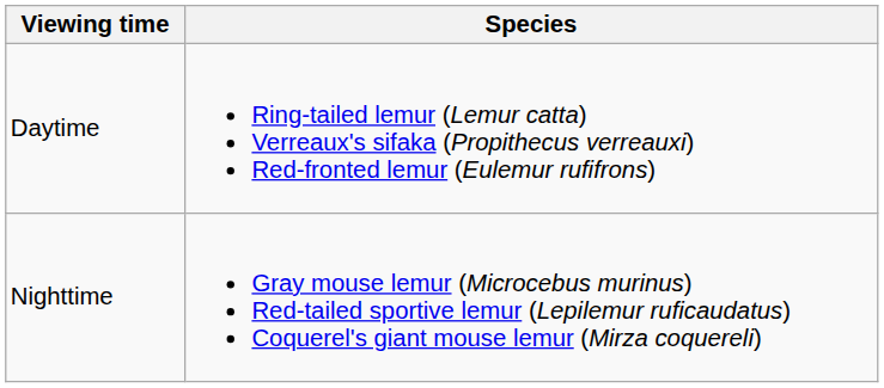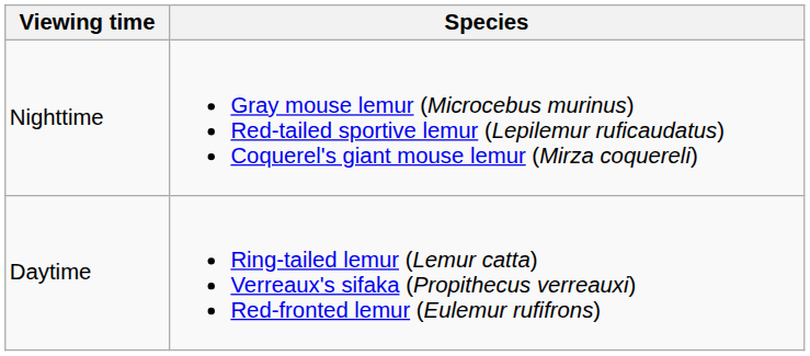 <table class="wikitable" style="margin: 1em auto 1em auto" border="1" width="575pt">
 <tr>
 <th>Viewing time</th>
 <th>Species</th>
 </tr>
 <tr>
+<td>Nighttime</td>
+<td><br><ul><li><a href='#'>Gray mouse lemur</a> (<em>Microcebus murinus</em>)</li><li><a href='#'>Red-tailed sportive lemur</a> (<em>Lepilemur ruficaudatus</em>)</li><li><a href='#'>Coquerel's giant mouse lemur</a> (<em>Mirza coquereli</em>)</li></ul></td>
+</tr>
+<tr>
 <td>Daytime</td>
 <td><br><ul><li><a href='#'>Ring-tailed lemur</a> (<em>Lemur catta</em>)</li><li><a href='#'>Verreaux's sifaka</a> (<em>Propithecus verreauxi</em>)</li><li><a href='#'>Red-fronted lemur</a> (<em>Eulemur rufifrons</em>)</li></ul></td>
 </tr>
-<tr>
-<td>Nighttime</td>
-<td><br><ul><li><a href='#'>Gray mouse lemur</a> (<em>Microcebus murinus</em>)</li><li><a href='#'>Red-tailed sportive lemur</a> (<em>Lepilemur ruficaudatus</em>)</li><li><a href='#'>Coquerel's giant mouse lemur</a> (<em>Mirza coquereli</em>)</li></ul></td>
-</tr>
 </table>
